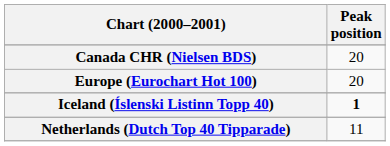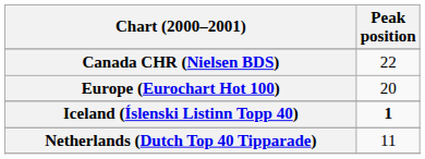 <table class="wikitable sortable plainrowheaders" style="text-align:center">
 <tr>
 <th scope="col" style="width:21em;">Chart (2000–2001)</th>
 <th scope="col">Peak<br>position</th>
 </tr>
 <tr>
 </tr>
 <tr>
 <th scope="row">Canada CHR (<a href='#'>Nielsen BDS</a>)</th>
-<td>20</td>
+<td>22</td>
 </tr>
 <tr>
 <th scope="row">Europe (<a href='#'>Eurochart Hot 100</a>)</th>
 <td>20</td>
 </tr>
 <tr>
 </tr>
 <tr>
 <th scope="row">Iceland (<a href='#'>Íslenski Listinn Topp 40</a>)</th>
 <td><strong>1</strong></td>
 </tr>
 <tr>
 </tr>
 <tr>
 <th scope="row">Netherlands (<a href='#'>Dutch Top 40 Tipparade</a>)</th>
 <td>11</td>
 </tr>
 <tr>
 </tr>
 <tr>
 </tr>
 <tr>
 </tr>
 <tr>
 </tr>
 <tr>
 </tr>
 <tr>
 </tr>
 <tr>
 </tr>
 <tr>
 </tr>
 <tr>
 </tr>
 </table>
